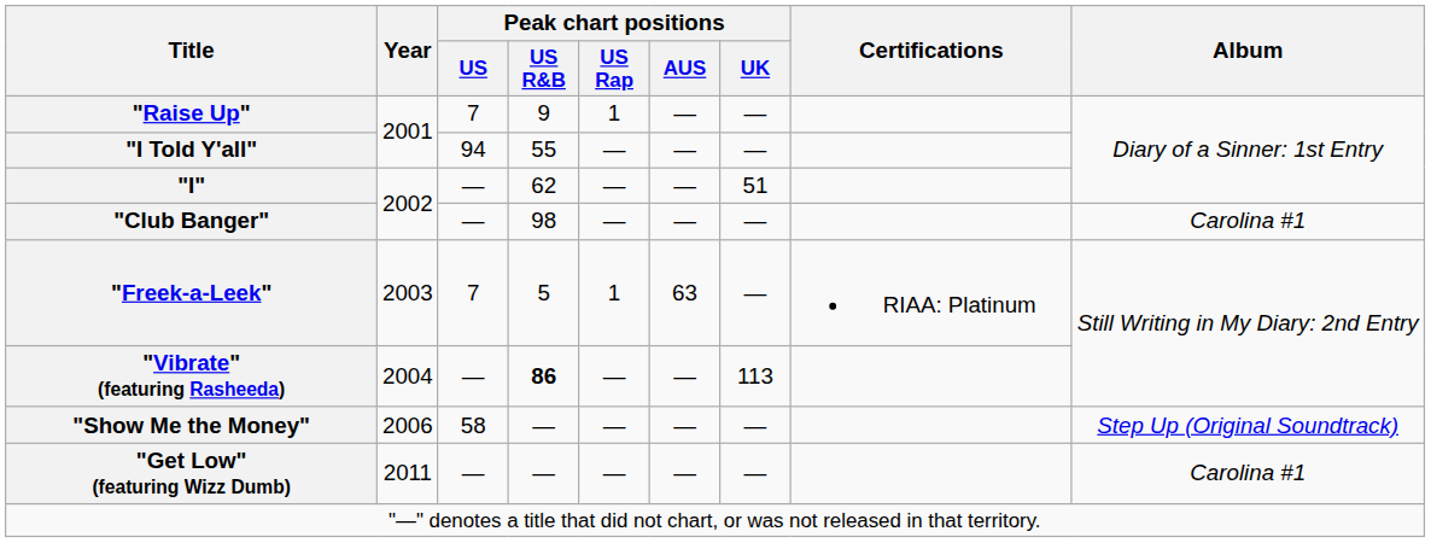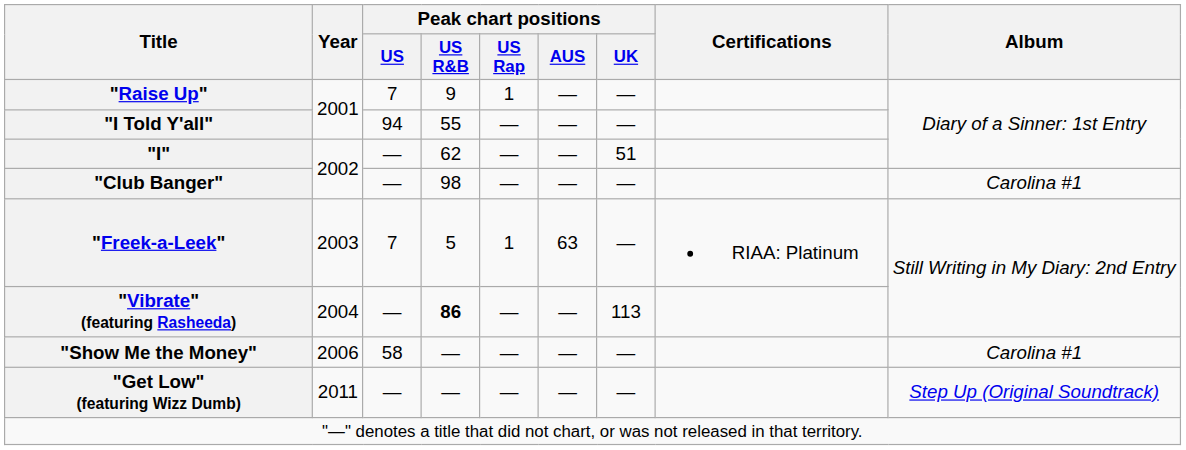 <table class="wikitable plainrowheaders" style="text-align:center;">
 <tr>
 <th scope="col" rowspan="2" style="width:16em;">Title</th>
 <th scope="col" rowspan="2">Year</th>
 <th scope="col" colspan="5">Peak chart positions</th>
 <th scope="col" rowspan="2" style="width:12em;">Certifications</th>
 <th scope="col" rowspan="2">Album</th>
 </tr>
 <tr>
 <th style="width:3em; font-size:90%"><a href='#'>US</a><br></th>
 <th style="width:3em; font-size:90%"><a href='#'>US<br>R&B</a><br></th>
 <th style="width:3em; font-size:90%"><a href='#'>US<br>Rap</a><br></th>
 <th style="width:3em; font-size:90%"><a href='#'>AUS</a><br></th>
 <th style="width:3em; font-size:90%"><a href='#'>UK</a><br></th>
 </tr>
 <tr>
 <th scope="row">"<a href='#'>Raise Up</a>"</th>
 <td rowspan="2">2001</td>
 <td>7</td>
 <td>9</td>
 <td>1</td>
 <td>—</td>
 <td>—</td>
 <td></td>
 <td rowspan="3"><em>Diary of a Sinner: 1st Entry</em></td>
 </tr>
 <tr>
 <th scope="row">"I Told Y'all"</th>
 <td>94</td>
 <td>55</td>
 <td>—</td>
 <td>—</td>
 <td>—</td>
 <td></td>
 </tr>
 <tr>
 <th scope="row">"I"</th>
 <td rowspan="2">2002</td>
 <td>—</td>
 <td>62</td>
 <td>—</td>
 <td>—</td>
 <td>51</td>
 <td></td>
 </tr>
 <tr>
 <th scope="row">"Club Banger"</th>
 <td>—</td>
 <td>98</td>
 <td>—</td>
 <td>—</td>
 <td>—</td>
 <td></td>
 <td><em>Carolina #1</em></td>
 </tr>
 <tr>
 <th scope="row">"<a href='#'>Freek-a-Leek</a>"</th>
 <td>2003</td>
 <td>7</td>
 <td>5</td>
 <td>1</td>
 <td>63</td>
 <td>—</td>
 <td><br><ul><li>RIAA: Platinum</li></ul></td>
 <td rowspan="2"><em>Still Writing in My Diary: 2nd Entry</em></td>
 </tr>
 <tr>
 <th scope="row">"<a href='#'>Vibrate</a>"<br><small>(featuring <a href='#'>Rasheeda</a>)</small></th>
 <td>2004</td>
 <td>—</td>
 <td><strong>86</strong></td>
 <td>—</td>
 <td>—</td>
 <td>113</td>
 <td></td>
 </tr>
 <tr>
 <th scope="row">"Show Me the Money"</th>
 <td>2006</td>
 <td>58</td>
 <td>—</td>
 <td>—</td>
 <td>—</td>
 <td>—</td>
 <td></td>
-<td><em><a href='#'>Step Up (Original Soundtrack)</a></em></td>
+<td><em>Carolina #1</em></td>
 </tr>
 <tr>
 <th scope="row">"Get Low"<br><small>(featuring Wizz Dumb)</small></th>
 <td>2011</td>
 <td>—</td>
 <td>—</td>
 <td>—</td>
 <td>—</td>
 <td>—</td>
 <td></td>
-<td><em>Carolina #1</em></td>
+<td><em><a href='#'>Step Up (Original Soundtrack)</a></em></td>
 </tr>
 <tr>
 <td colspan="14" style="font-size:90%">"—" denotes a title that did not chart, or was not released in that territory.</td>
 </tr>
 </table>
